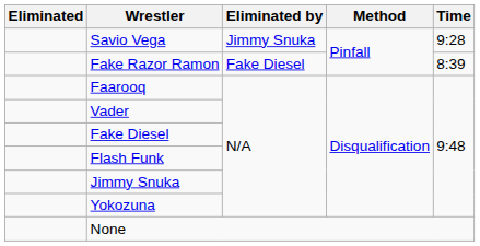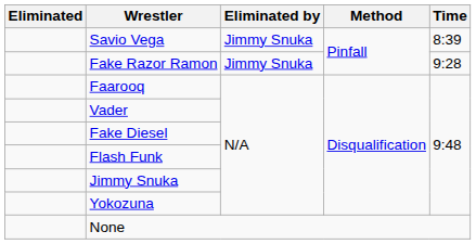 <table class="wikitable sortable">
 <tr>
 <th>Eliminated</th>
 <th>Wrestler</th>
 <th>Eliminated by</th>
 <th>Method</th>
 <th>Time</th>
 </tr>
 <tr>
 <td></td>
 <td><a href='#'>Savio Vega</a></td>
 <td><a href='#'>Jimmy Snuka</a></td>
 <td rowspan="2"><a href='#'>Pinfall</a></td>
-<td>9:28</td>
+<td>8:39</td>
 </tr>
 <tr>
 <td></td>
 <td><a href='#'>Fake Razor Ramon</a></td>
-<td><a href='#'>Fake Diesel</a></td>
-<td>8:39</td>
+<td><a href='#'>Jimmy Snuka</a></td>
+<td>9:28</td>
 </tr>
 <tr>
 <td></td>
 <td><a href='#'>Faarooq</a></td>
 <td rowspan="6">N/A</td>
 <td rowspan="6"><a href='#'>Disqualification</a></td>
 <td rowspan="6">9:48</td>
 </tr>
 <tr>
 <td></td>
 <td><a href='#'>Vader</a></td>
 </tr>
 <tr>
 <td></td>
 <td><a href='#'>Fake Diesel</a></td>
 </tr>
 <tr>
 <td></td>
 <td><a href='#'>Flash Funk</a></td>
 </tr>
 <tr>
 <td></td>
 <td><a href='#'>Jimmy Snuka</a></td>
 </tr>
 <tr>
 <td></td>
 <td><a href='#'>Yokozuna</a></td>
 </tr>
 <tr>
 <td></td>
 <td colspan="4">None</td>
 </tr>
 </table>
